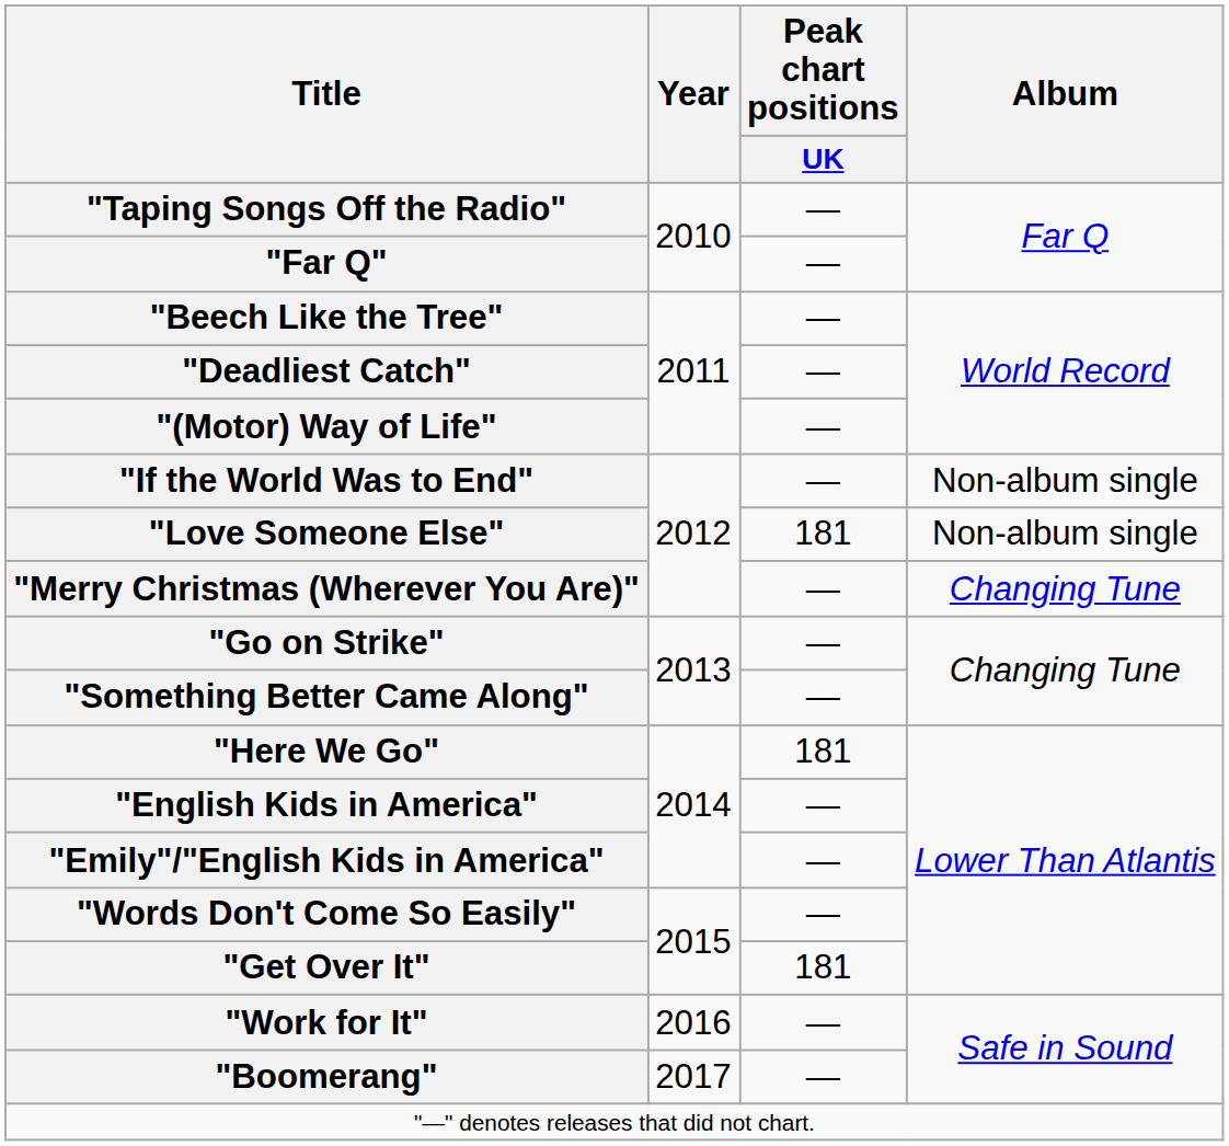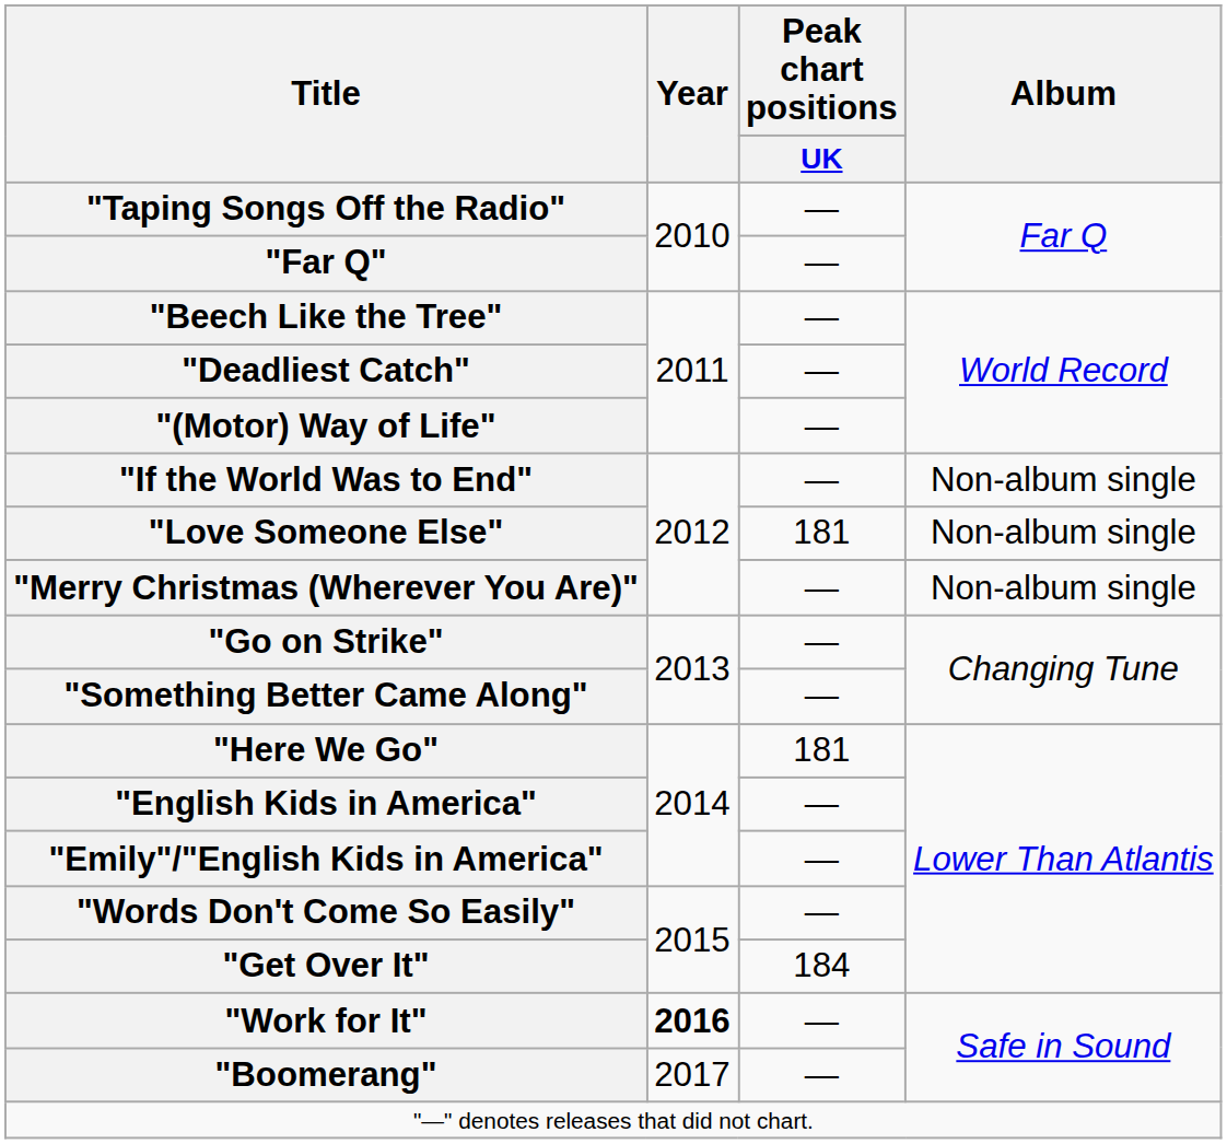 <table class="wikitable plainrowheaders" style="text-align:center;">
 <tr>
 <th scope=col rowspan="2">Title</th>
 <th scope=col rowspan="2">Year</th>
 <th scope=col colspan="1">Peak chart<br>positions</th>
 <th scope=col rowspan="2">Album</th>
 </tr>
 <tr>
 <th style="width:3em;font-size:85%;"><a href='#'>UK</a></th>
 </tr>
 <tr>
 <th scope="row">"Taping Songs Off the Radio"</th>
 <td rowspan="2">2010</td>
 <td>—</td>
 <td rowspan="2"><em><a href='#'>Far Q</a></em></td>
 </tr>
 <tr>
 <th scope="row">"Far Q"</th>
 <td>—</td>
 </tr>
 <tr>
 <th scope="row">"Beech Like the Tree"</th>
 <td rowspan="3">2011</td>
 <td>—</td>
 <td rowspan="3"><em><a href='#'>World Record</a></em></td>
 </tr>
 <tr>
 <th scope="row">"Deadliest Catch"</th>
 <td>—</td>
 </tr>
 <tr>
 <th scope="row">"(Motor) Way of Life"</th>
 <td>—</td>
 </tr>
 <tr>
 <th scope="row">"If the World Was to End"</th>
 <td rowspan="3">2012</td>
 <td>—</td>
 <td>Non-album single</td>
 </tr>
 <tr>
 <th scope="row">"Love Someone Else"</th>
 <td>181</td>
 <td>Non-album single</td>
 </tr>
 <tr>
 <th scope="row">"Merry Christmas (Wherever You Are)"</th>
 <td>—</td>
-<td><em><a href='#'>Changing Tune</a></em></td>
+<td>Non-album single</td>
 </tr>
 <tr>
 <th scope="row">"Go on Strike"</th>
 <td rowspan="2">2013</td>
 <td>—</td>
 <td rowspan="2"><em>Changing Tune</em></td>
 </tr>
 <tr>
 <th scope="row">"Something Better Came Along"</th>
 <td>—</td>
 </tr>
 <tr>
 <th scope="row">"Here We Go"</th>
 <td rowspan="3">2014</td>
 <td>181</td>
 <td rowspan="5"><em><a href='#'>Lower Than Atlantis</a></em></td>
 </tr>
 <tr>
 <th scope="row">"English Kids in America"</th>
 <td>—</td>
 </tr>
 <tr>
 <th scope="row">"Emily"/"English Kids in America"</th>
 <td>—</td>
 </tr>
 <tr>
 <th scope="row">"Words Don't Come So Easily"</th>
 <td rowspan="2">2015</td>
 <td>—</td>
 </tr>
 <tr>
 <th scope="row">"Get Over It"</th>
-<td>181</td>
+<td>184</td>
 </tr>
 <tr>
 <th scope="row">"Work for It"</th>
-<td>2016</td>
+<td><strong>2016</strong></td>
 <td>—</td>
 <td rowspan="2"><em><a href='#'>Safe in Sound</a></em></td>
 </tr>
 <tr>
 <th scope="row">"Boomerang"</th>
 <td>2017</td>
 <td>—</td>
 </tr>
 <tr>
 <td colspan="7" style="text-align:center; font-size:8pt;">"—" denotes releases that did not chart.</td>
 </tr>
 </table>
